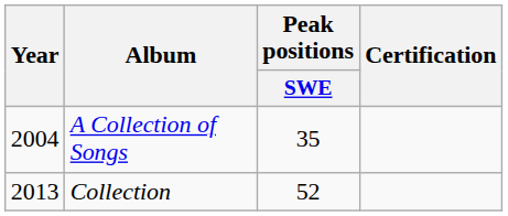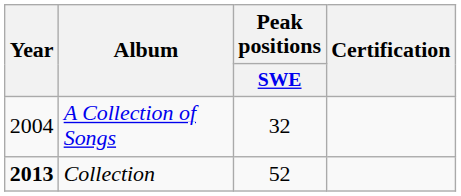 <table class="wikitable">
 <tr>
 <th align="center" rowspan="2" width="10">Year</th>
 <th align="center" rowspan="2" width="120">Album</th>
 <th align="center" colspan="1" width="20">Peak positions</th>
 <th align="center" rowspan="2" width="70">Certification</th>
 </tr>
 <tr>
 <th scope="col" style="width:3em;font-size:90%;"><a href='#'>SWE</a><br></th>
 </tr>
 <tr>
 <td style="text-align:center;">2004</td>
 <td><em><a href='#'>A Collection of Songs</a></em></td>
-<td style="text-align:center;">35</td>
+<td style="text-align:center;">32</td>
 <td style="text-align:center;"></td>
 </tr>
 <tr>
-<td style="text-align:center;">2013</td>
+<td style="text-align:center;"><strong>2013</strong></td>
 <td><em>Collection</em></td>
 <td style="text-align:center;">52</td>
 <td style="text-align:center;"></td>
 </tr>
 </table>
